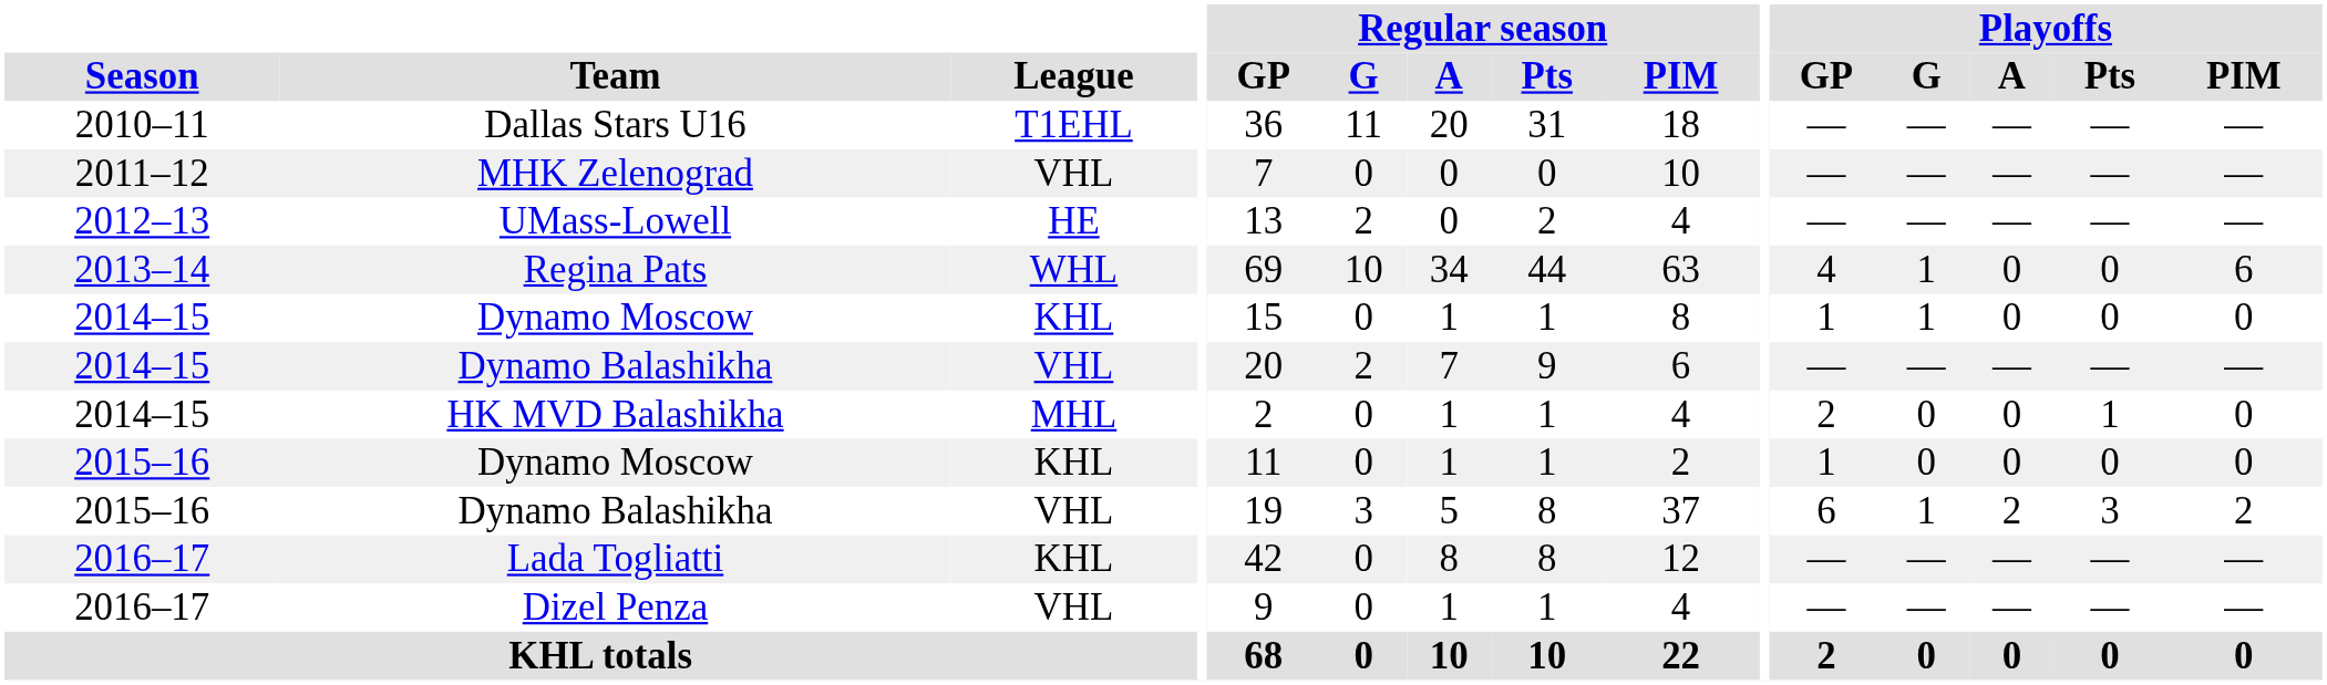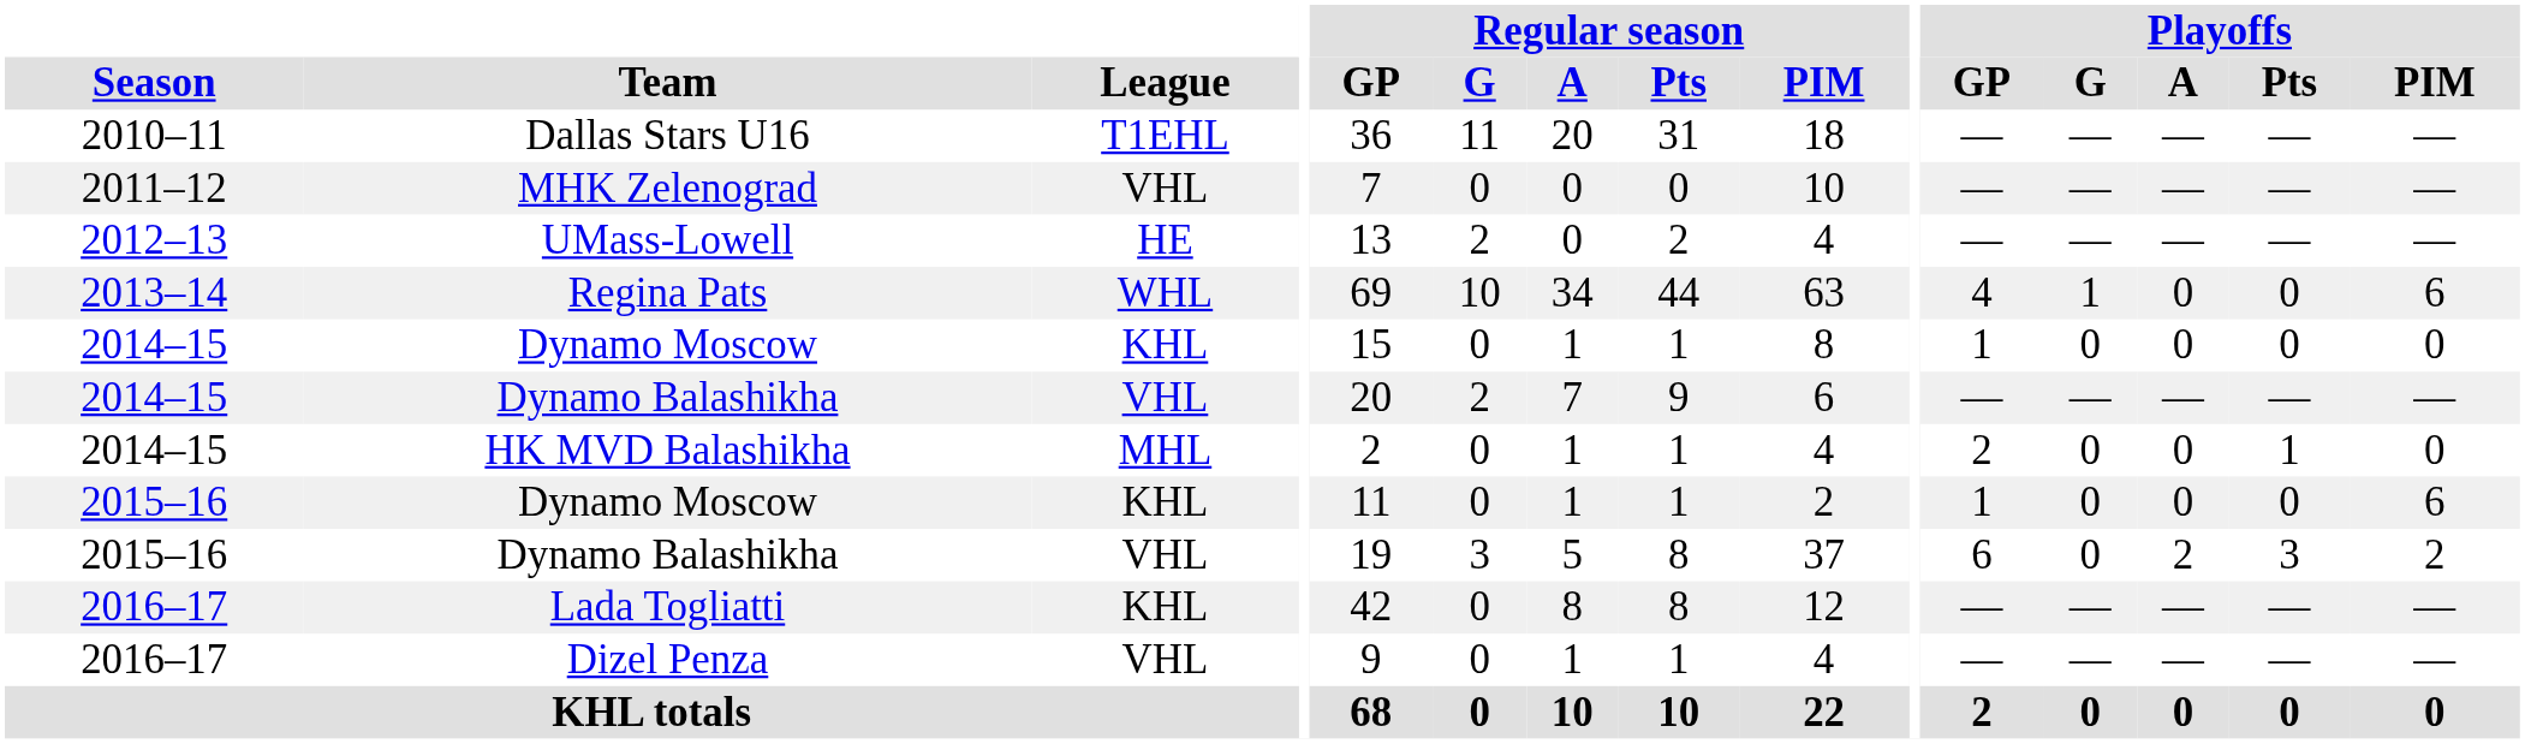 <table border="0" cellpadding="1" cellspacing="0" style="text-align:center; width:60em">
 <tr bgcolor="#e0e0e0">
 <th colspan="3" bgcolor="#ffffff"></th>
 <th rowspan="99" bgcolor="#ffffff"></th>
 <th colspan="5"><a href='#'>Regular season</a></th>
 <th rowspan="99" bgcolor="#ffffff"></th>
 <th colspan="5"><a href='#'>Playoffs</a></th>
 </tr>
 <tr bgcolor="#e0e0e0">
 <th><a href='#'>Season</a></th>
 <th>Team</th>
 <th>League</th>
 <th>GP</th>
 <th><a href='#'>G</a></th>
 <th><a href='#'>A</a></th>
 <th><a href='#'>Pts</a></th>
 <th><a href='#'>PIM</a></th>
 <th>GP</th>
 <th>G</th>
 <th>A</th>
 <th>Pts</th>
 <th>PIM</th>
 </tr>
 <tr>
 <td>2010–11</td>
 <td>Dallas Stars U16</td>
 <td><a href='#'>T1EHL</a></td>
 <td>36</td>
 <td>11</td>
 <td>20</td>
 <td>31</td>
 <td>18</td>
 <td>—</td>
 <td>—</td>
 <td>—</td>
 <td>—</td>
 <td>—</td>
 </tr>
 <tr bgcolor="#f0f0f0">
 <td>2011–12</td>
 <td><a href='#'>MHK Zelenograd</a></td>
 <td>VHL</td>
 <td>7</td>
 <td>0</td>
 <td>0</td>
 <td>0</td>
 <td>10</td>
 <td>—</td>
 <td>—</td>
 <td>—</td>
 <td>—</td>
 <td>—</td>
 </tr>
 <tr>
 <td><a href='#'>2012–13</a></td>
 <td><a href='#'>UMass-Lowell</a></td>
 <td><a href='#'>HE</a></td>
 <td>13</td>
 <td>2</td>
 <td>0</td>
 <td>2</td>
 <td>4</td>
 <td>—</td>
 <td>—</td>
 <td>—</td>
 <td>—</td>
 <td>—</td>
 </tr>
 <tr bgcolor="#f0f0f0">
 <td><a href='#'>2013–14</a></td>
 <td><a href='#'>Regina Pats</a></td>
 <td><a href='#'>WHL</a></td>
 <td>69</td>
 <td>10</td>
 <td>34</td>
 <td>44</td>
 <td>63</td>
 <td>4</td>
 <td>1</td>
 <td>0</td>
 <td>0</td>
 <td>6</td>
 </tr>
 <tr>
 <td><a href='#'>2014–15</a></td>
 <td><a href='#'>Dynamo Moscow</a></td>
 <td><a href='#'>KHL</a></td>
 <td>15</td>
 <td>0</td>
 <td>1</td>
 <td>1</td>
 <td>8</td>
 <td>1</td>
-<td>1</td>
+<td>0</td>
 <td>0</td>
 <td>0</td>
 <td>0</td>
 </tr>
 <tr bgcolor="#f0f0f0">
 <td><a href='#'>2014–15</a></td>
 <td><a href='#'>Dynamo Balashikha</a></td>
 <td><a href='#'>VHL</a></td>
 <td>20</td>
 <td>2</td>
 <td>7</td>
 <td>9</td>
 <td>6</td>
 <td>—</td>
 <td>—</td>
 <td>—</td>
 <td>—</td>
 <td>—</td>
 </tr>
 <tr>
 <td>2014–15</td>
 <td><a href='#'>HK MVD Balashikha</a></td>
 <td><a href='#'>MHL</a></td>
 <td>2</td>
 <td>0</td>
 <td>1</td>
 <td>1</td>
 <td>4</td>
 <td>2</td>
 <td>0</td>
 <td>0</td>
 <td>1</td>
 <td>0</td>
 </tr>
 <tr bgcolor="#f0f0f0">
 <td><a href='#'>2015–16</a></td>
 <td>Dynamo Moscow</td>
 <td>KHL</td>
 <td>11</td>
 <td>0</td>
 <td>1</td>
 <td>1</td>
 <td>2</td>
 <td>1</td>
 <td>0</td>
 <td>0</td>
 <td>0</td>
-<td>0</td>
+<td>6</td>
 </tr>
 <tr>
 <td>2015–16</td>
 <td>Dynamo Balashikha</td>
 <td>VHL</td>
 <td>19</td>
 <td>3</td>
 <td>5</td>
 <td>8</td>
 <td>37</td>
 <td>6</td>
-<td>1</td>
+<td>0</td>
 <td>2</td>
 <td>3</td>
 <td>2</td>
 </tr>
 <tr bgcolor="#f0f0f0">
 <td><a href='#'>2016–17</a></td>
 <td><a href='#'>Lada Togliatti</a></td>
 <td>KHL</td>
 <td>42</td>
 <td>0</td>
 <td>8</td>
 <td>8</td>
 <td>12</td>
 <td>—</td>
 <td>—</td>
 <td>—</td>
 <td>—</td>
 <td>—</td>
 </tr>
 <tr>
 <td>2016–17</td>
 <td><a href='#'>Dizel Penza</a></td>
 <td>VHL</td>
 <td>9</td>
 <td>0</td>
 <td>1</td>
 <td>1</td>
 <td>4</td>
 <td>—</td>
 <td>—</td>
 <td>—</td>
 <td>—</td>
 <td>—</td>
 </tr>
 <tr bgcolor="#e0e0e0">
 <th colspan="3">KHL totals</th>
 <th>68</th>
 <th>0</th>
 <th>10</th>
 <th>10</th>
 <th>22</th>
 <th>2</th>
 <th>0</th>
 <th>0</th>
 <th>0</th>
 <th>0</th>
 </tr>
 </table>
